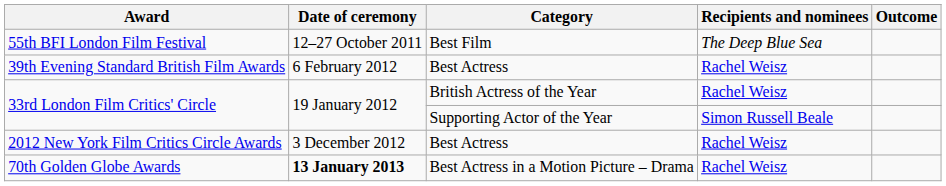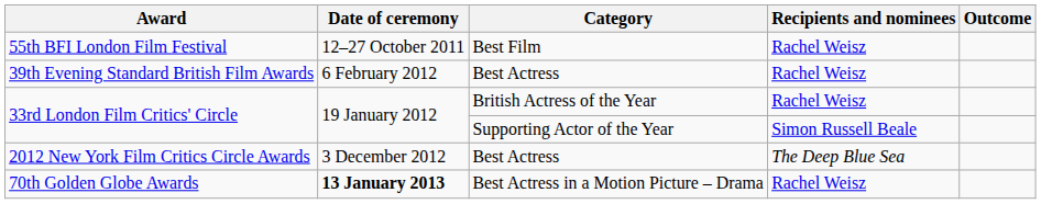 <table class="wikitable" style="font-size: 100%;">
 <tr align="center">
 <th>Award</th>
 <th>Date of ceremony</th>
 <th>Category</th>
 <th>Recipients and nominees</th>
 <th>Outcome</th>
 </tr>
 <tr>
 <td><a href='#'>55th BFI London Film Festival</a></td>
 <td>12–27 October 2011</td>
 <td>Best Film</td>
-<td><em>The Deep Blue Sea</em></td>
+<td><a href='#'>Rachel Weisz</a></td>
 <td></td>
 </tr>
 <tr>
 <td><a href='#'>39th Evening Standard British Film Awards</a></td>
 <td>6 February 2012</td>
 <td>Best Actress</td>
 <td><a href='#'>Rachel Weisz</a></td>
 <td></td>
 </tr>
 <tr>
 <td rowspan="2"><a href='#'>33rd London Film Critics' Circle</a></td>
 <td rowspan="2">19 January 2012</td>
 <td>British Actress of the Year</td>
 <td><a href='#'>Rachel Weisz</a></td>
 <td></td>
 </tr>
 <tr>
 <td>Supporting Actor of the Year</td>
 <td><a href='#'>Simon Russell Beale</a></td>
 <td></td>
 </tr>
 <tr>
 <td><a href='#'>2012 New York Film Critics Circle Awards</a></td>
 <td>3 December 2012</td>
 <td>Best Actress</td>
-<td><a href='#'>Rachel Weisz</a></td>
+<td><em>The Deep Blue Sea</em></td>
 <td></td>
 </tr>
 <tr>
 <td><a href='#'>70th Golden Globe Awards</a></td>
 <td><strong>13 January 2013</strong></td>
 <td>Best Actress in a Motion Picture – Drama</td>
 <td><a href='#'>Rachel Weisz</a></td>
 <td></td>
 </tr>
 </table>
